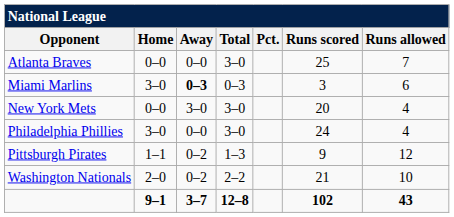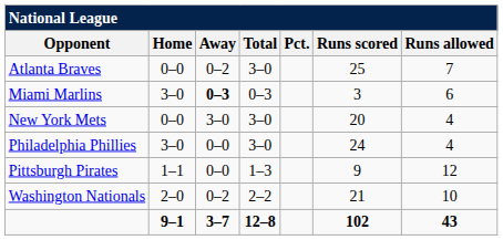 <table class="wikitable" style="font-size: 95%; text-align: center">
 <tr>
 <td colspan="7" style="text-align:left; background:#03224c;color:#fff"><strong>National League</strong></td>
 </tr>
 <tr>
 <th>Opponent</th>
 <th>Home</th>
 <th>Away</th>
 <th>Total</th>
 <th>Pct.</th>
 <th>Runs scored</th>
 <th>Runs allowed</th>
 </tr>
 <tr>
 <td style="text-align:left"><a href='#'>Atlanta Braves</a></td>
 <td>0–0</td>
-<td>0–0</td>
+<td>0–2</td>
 <td>3–0</td>
 <td></td>
 <td>25</td>
 <td>7</td>
 </tr>
 <tr>
 <td style="text-align:left"><a href='#'>Miami Marlins</a></td>
 <td>3–0</td>
 <td><strong>0–3</strong></td>
 <td>0–3</td>
 <td></td>
 <td>3</td>
 <td>6</td>
 </tr>
 <tr>
 <td style="text-align:left"><a href='#'>New York Mets</a></td>
 <td>0–0</td>
 <td>3–0</td>
 <td>3–0</td>
 <td></td>
 <td>20</td>
 <td>4</td>
 </tr>
 <tr>
 <td style="text-align:left"><a href='#'>Philadelphia Phillies</a></td>
 <td>3–0</td>
 <td>0–0</td>
 <td>3–0</td>
 <td></td>
 <td>24</td>
 <td>4</td>
 </tr>
 <tr>
 <td style="text-align:left"><a href='#'>Pittsburgh Pirates</a></td>
 <td>1–1</td>
-<td>0–2</td>
+<td>0–0</td>
 <td>1–3</td>
 <td></td>
 <td>9</td>
 <td>12</td>
 </tr>
 <tr>
 <td style="text-align:left"><a href='#'>Washington Nationals</a></td>
 <td>2–0</td>
 <td>0–2</td>
 <td>2–2</td>
 <td></td>
 <td>21</td>
 <td>10</td>
 </tr>
 <tr style="font-weight:bold">
 <td></td>
 <td>9–1</td>
 <td>3–7</td>
 <td>12–8</td>
 <td></td>
 <td>102</td>
 <td>43</td>
 </tr>
 </table>
